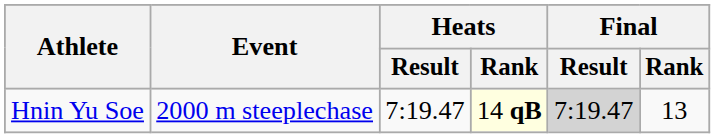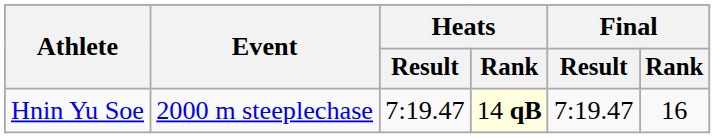 <table class="wikitable" style="font-size:90%">
 <tr>
 <th rowspan=2>Athlete</th>
 <th rowspan=2>Event</th>
 <th colspan=2>Heats</th>
 <th colspan=2>Final</th>
 </tr>
 <tr style="font-size:95%">
 <th>Result</th>
 <th>Rank</th>
 <th>Result</th>
 <th>Rank</th>
 </tr>
 <tr align=center>
 <td align=left><a href='#'>Hnin Yu Soe</a></td>
 <td align=left><a href='#'>2000 m steeplechase</a></td>
 <td>7:19.47</td>
 <td style="background: lightyellow;">14 <strong>qB</strong></td>
-<td style="background: lightgrey;">7:19.47</td>
-<td>13</td>
+<td>7:19.47</td>
+<td>16</td>
 </tr>
 </table>
